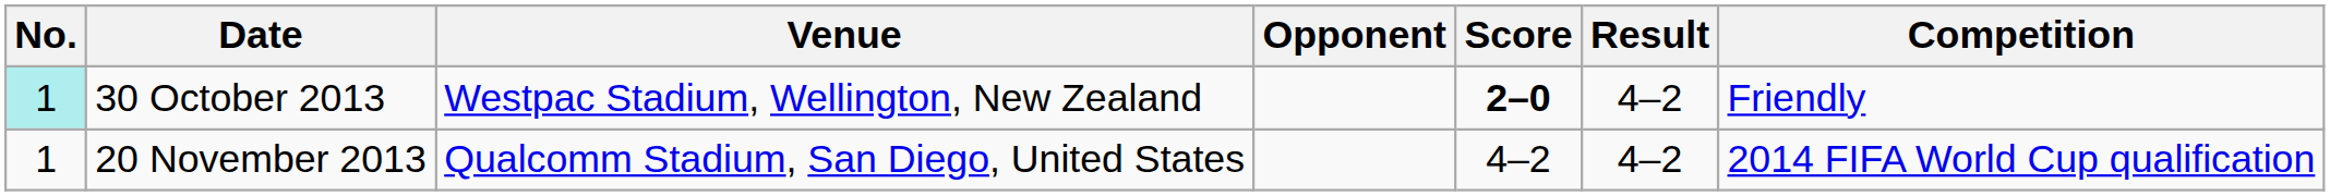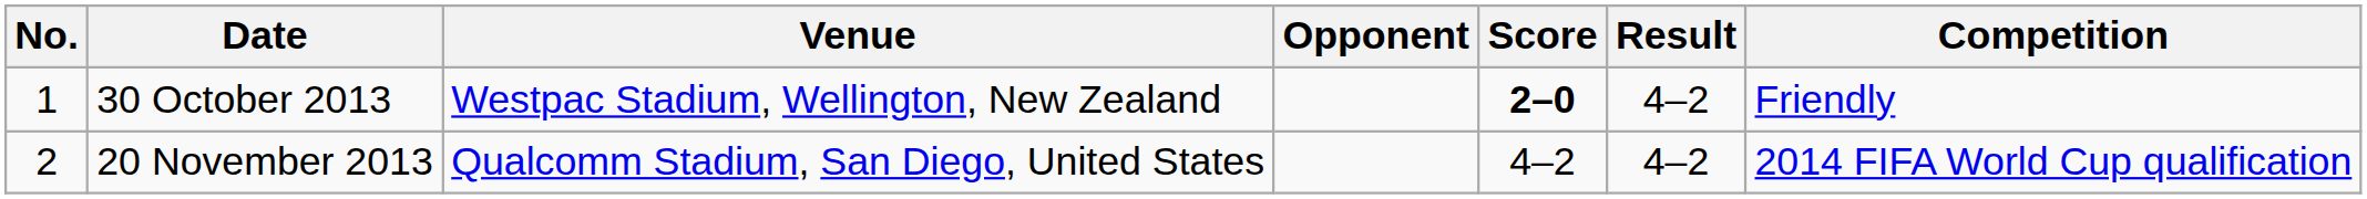 <table class="wikitable sortable">
 <tr>
 <th scope="col">No.</th>
 <th scope="col">Date</th>
 <th scope="col">Venue</th>
 <th scope="col">Opponent</th>
 <th scope="col">Score</th>
 <th scope="col">Result</th>
 <th scope="col">Competition</th>
 </tr>
 <tr>
-<td align="center" style="background: paleturquoise;">1</td>
+<td align="center">1</td>
 <td>30 October 2013</td>
 <td><a href='#'>Westpac Stadium</a>, <a href='#'>Wellington</a>, New Zealand</td>
 <td></td>
 <td align="center"><strong>2–0</strong></td>
 <td align="center">4–2</td>
 <td><a href='#'>Friendly</a></td>
 </tr>
 <tr>
-<td align="center">1</td>
+<td align="center">2</td>
 <td>20 November 2013</td>
 <td><a href='#'>Qualcomm Stadium</a>, <a href='#'>San Diego</a>, United States</td>
 <td></td>
 <td align="center">4–2</td>
 <td align="center">4–2</td>
 <td><a href='#'>2014 FIFA World Cup qualification</a></td>
 </tr>
 </table>
